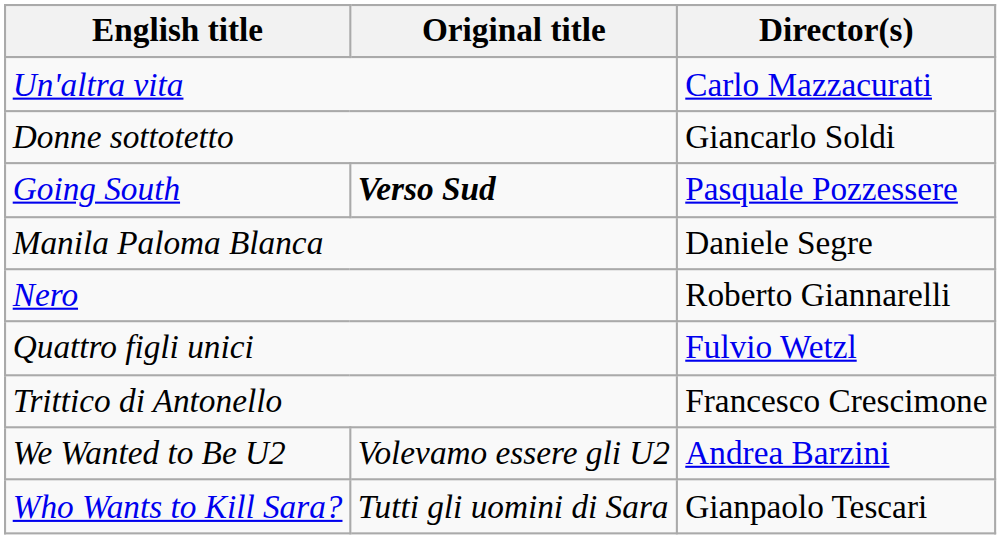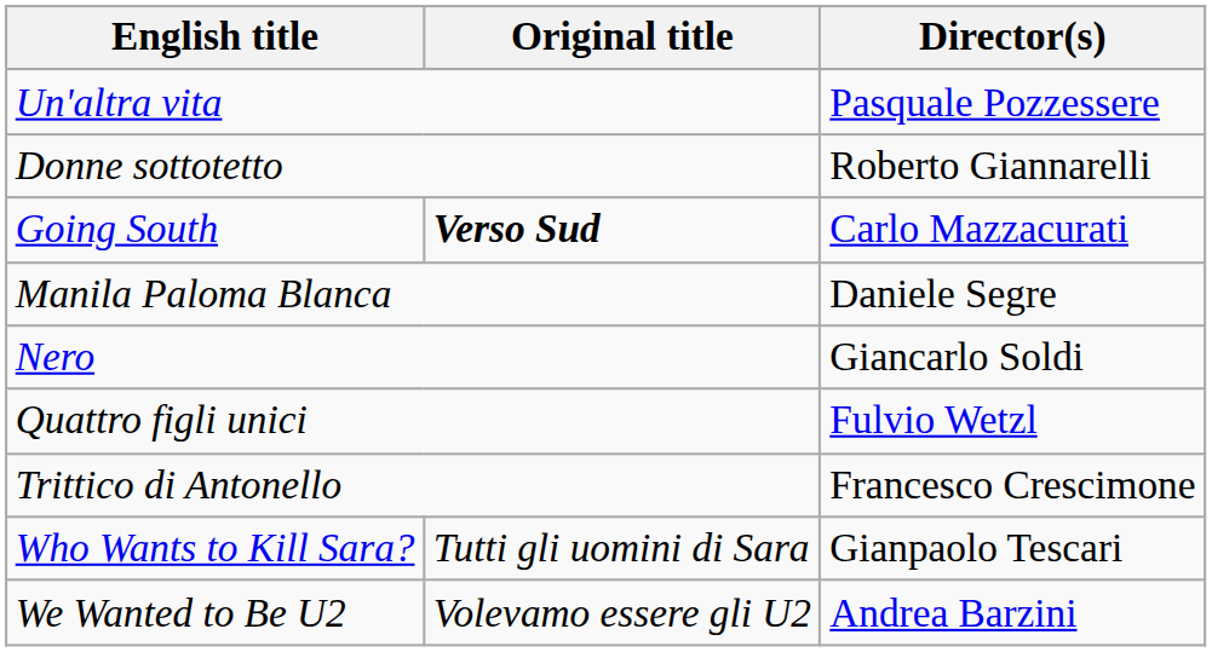 <table class="sortable wikitable">
 <tr>
 <th>English title</th>
 <th>Original title</th>
 <th>Director(s)</th>
 </tr>
 <tr>
 <td colspan=2><em><a href='#'>Un'altra vita</a></em></td>
-<td><a href='#'>Carlo Mazzacurati</a></td>
+<td><a href='#'>Pasquale Pozzessere</a></td>
 </tr>
 <tr>
 <td colspan=2><em>Donne sottotetto</em></td>
-<td>Giancarlo Soldi</td>
+<td>Roberto Giannarelli</td>
 </tr>
 <tr>
 <td><em><a href='#'>Going South</a></em></td>
 <td><strong><em>Verso Sud</em></strong></td>
-<td><a href='#'>Pasquale Pozzessere</a></td>
+<td><a href='#'>Carlo Mazzacurati</a></td>
 </tr>
 <tr>
 <td colspan=2><em>Manila Paloma Blanca</em></td>
 <td>Daniele Segre</td>
 </tr>
 <tr>
 <td colspan=2><em><a href='#'>Nero</a></em></td>
-<td>Roberto Giannarelli</td>
+<td>Giancarlo Soldi</td>
 </tr>
 <tr>
 <td colspan=2><em>Quattro figli unici</em></td>
 <td><a href='#'>Fulvio Wetzl</a></td>
 </tr>
 <tr>
 <td colspan=2><em>Trittico di Antonello</em></td>
 <td>Francesco Crescimone</td>
 </tr>
 <tr>
+<td><em><a href='#'>Who Wants to Kill Sara?</a></em></td>
+<td><em>Tutti gli uomini di Sara</em></td>
+<td>Gianpaolo Tescari</td>
+</tr>
+<tr>
 <td><em>We Wanted to Be U2</em></td>
 <td><em>Volevamo essere gli U2</em></td>
 <td><a href='#'>Andrea Barzini</a></td>
 </tr>
-<tr>
-<td><em><a href='#'>Who Wants to Kill Sara?</a></em></td>
-<td><em>Tutti gli uomini di Sara</em></td>
-<td>Gianpaolo Tescari</td>
-</tr>
 </table>
